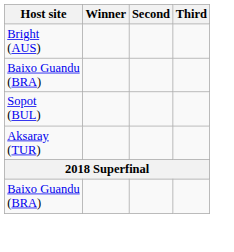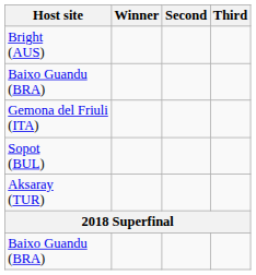 <table class="wikitable">
 <tr>
 <th>Host site</th>
 <th>Winner</th>
 <th>Second</th>
 <th>Third</th>
 </tr>
 <tr>
 <td><a href='#'>Bright</a> <br> (<a href='#'>AUS</a>)</td>
 <td> <br> </td>
 <td> <br> </td>
 <td> <br> </td>
 </tr>
 <tr>
 <td><a href='#'>Baixo Guandu</a> <br> (<a href='#'>BRA</a>)</td>
+<td> <br> </td>
+<td> <br> </td>
+<td> <br> </td>
+</tr>
+<tr>
+<td><a href='#'>Gemona del Friuli</a> <br> (<a href='#'>ITA</a>)</td>
 <td> <br> </td>
 <td> <br> </td>
 <td> <br> </td>
 </tr>
 <tr>
 <td><a href='#'>Sopot</a> <br> (<a href='#'>BUL</a>)</td>
 <td> <br> </td>
 <td> <br> </td>
 <td> <br> </td>
 </tr>
 <tr>
 <td><a href='#'>Aksaray</a> <br> (<a href='#'>TUR</a>)</td>
 <td> <br> </td>
 <td> <br> </td>
 <td> <br> </td>
 </tr>
 <tr>
 <th Colspan=4>2018 Superfinal</th>
 </tr>
 <tr>
 <td><a href='#'>Baixo Guandu</a> <br> (<a href='#'>BRA</a>)</td>
 <td> <br> </td>
 <td> <br> </td>
 <td> <br> </td>
 </tr>
 </table>
